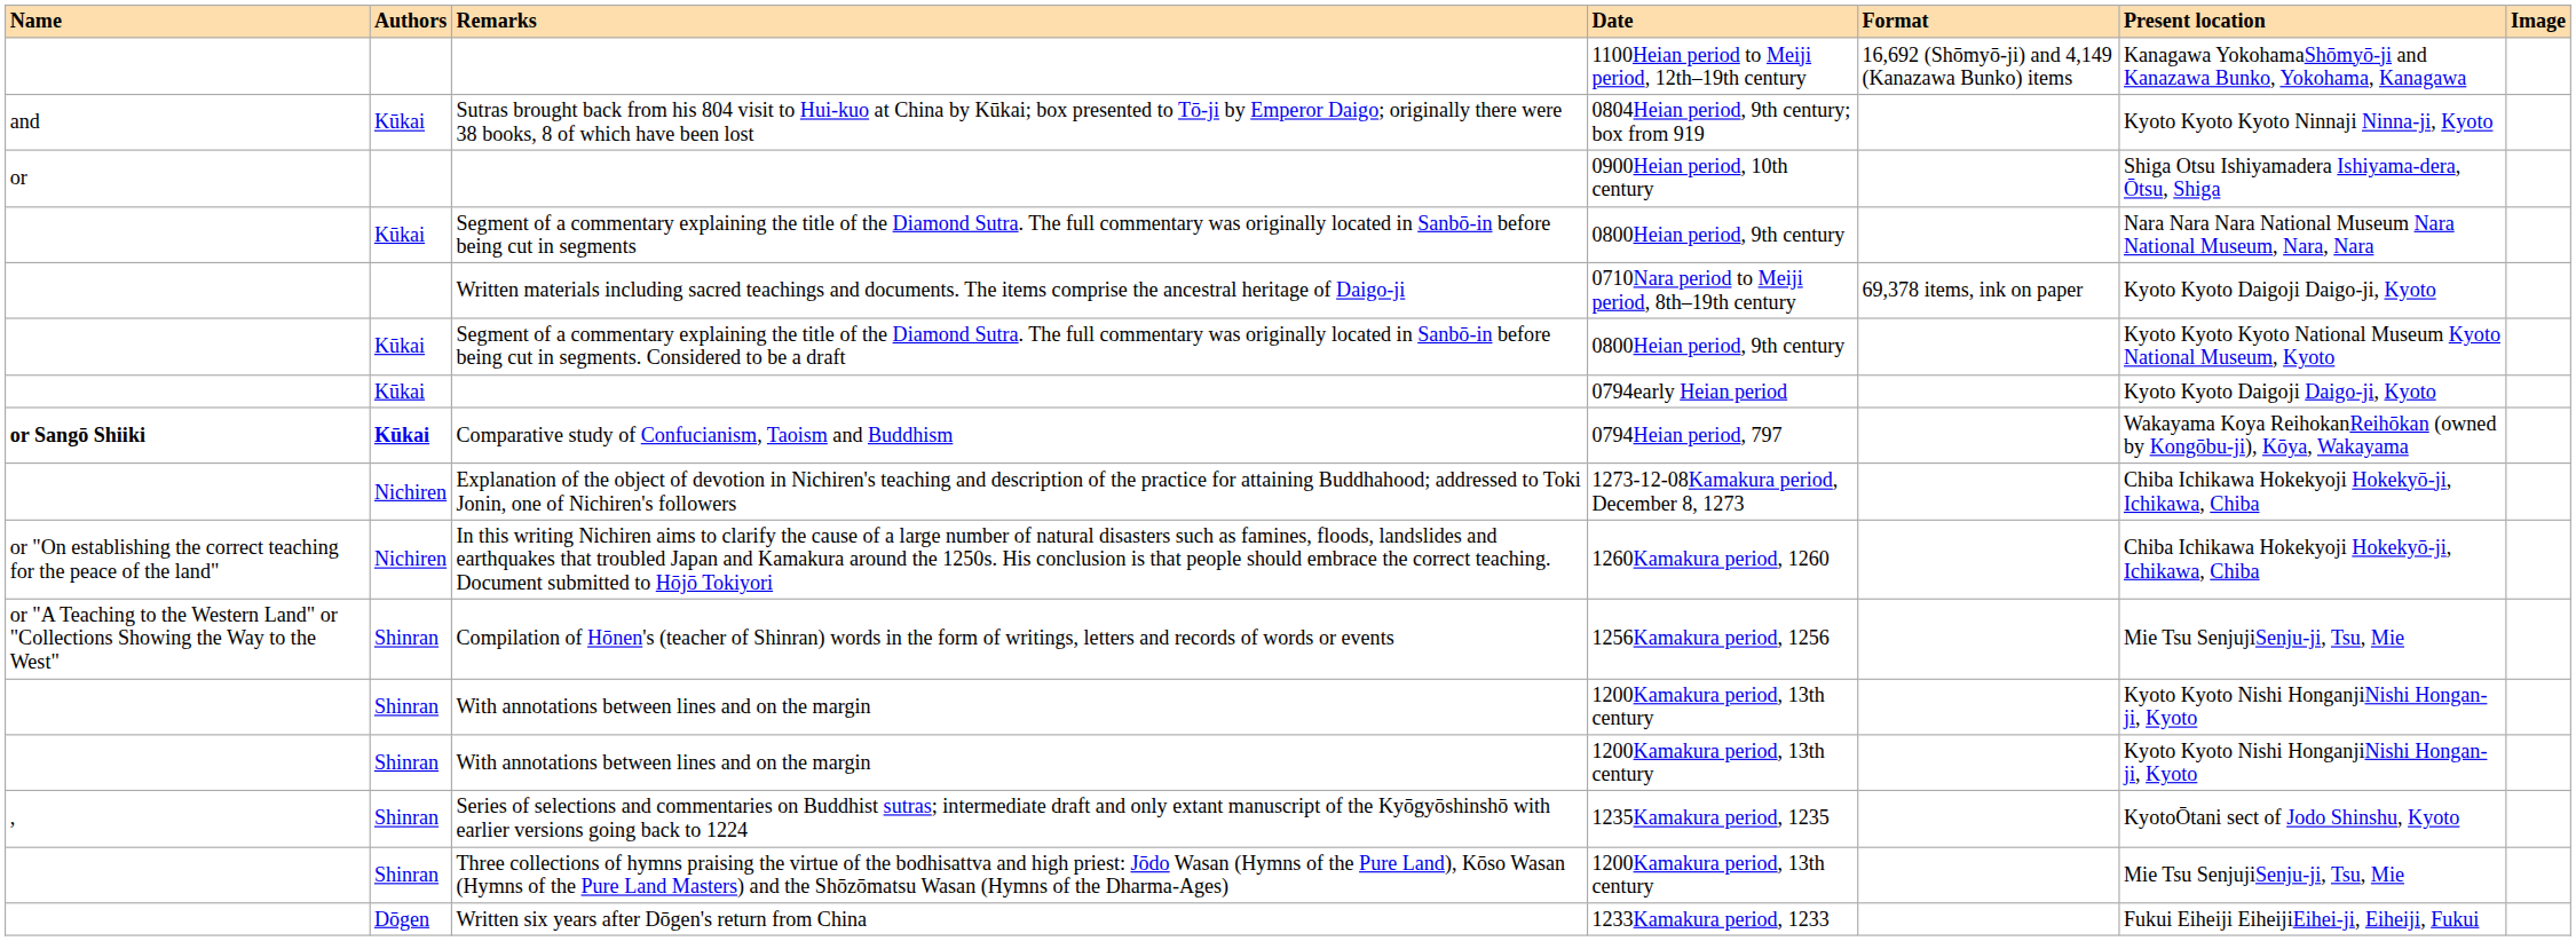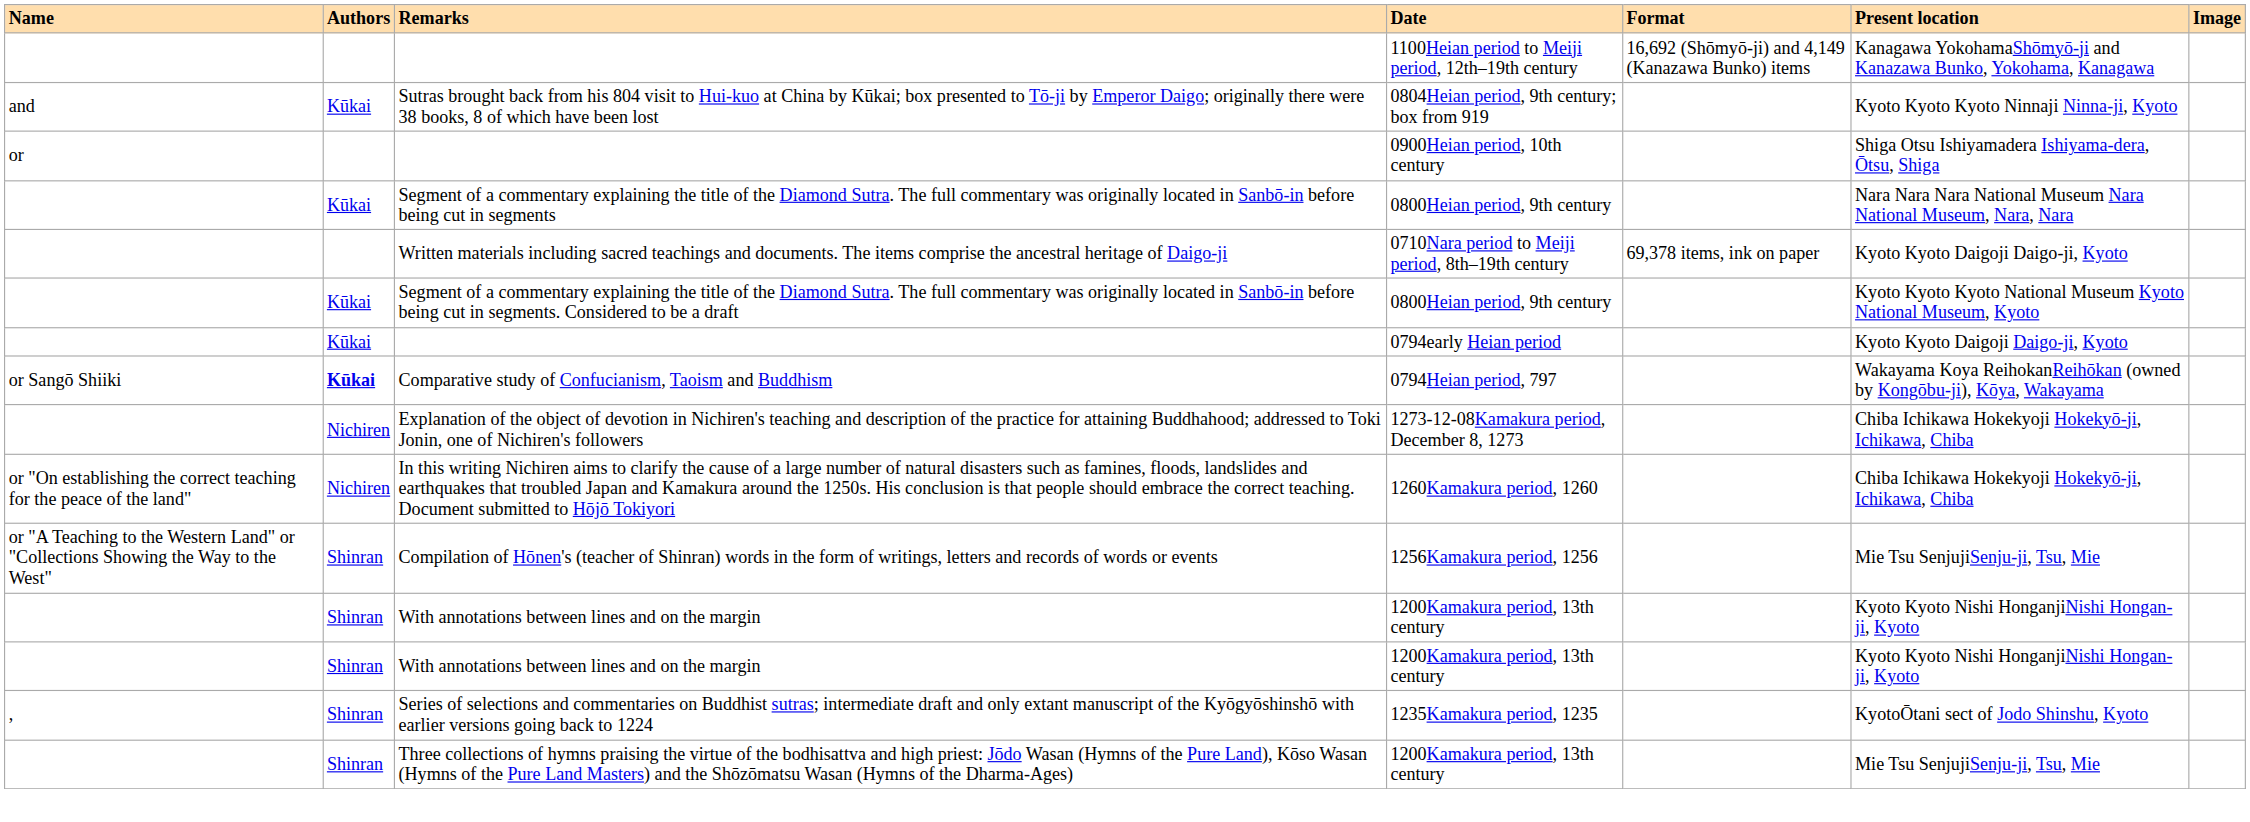 <table class="wikitable sortable" style="width:100%; background:#fff;">
 <tr>
 <th style="text-align:left; background:#ffdead;">Name</th>
 <th style="text-align:left; background:#ffdead;">Authors</th>
 <th style="text-align:left; background:#ffdead;" class="unsortable">Remarks</th>
 <th style="text-align:left; background:#ffdead;">Date</th>
 <th style="text-align:left; background:#ffdead;">Format</th>
 <th style="text-align:left; background:#ffdead;">Present location</th>
 <th style="text-align:left; background:#ffdead;" class="unsortable">Image</th>
 </tr>
 <tr>
 <td></td>
 <td></td>
 <td></td>
 <td><span>1100</span><a href='#'>Heian period</a> to <a href='#'>Meiji period</a>, 12th–19th century</td>
 <td>16,692 (Shōmyō-ji) and 4,149 (Kanazawa Bunko) items</td>
 <td><span>Kanagawa Yokohama</span><a href='#'>Shōmyō-ji</a> and <a href='#'>Kanazawa Bunko</a>, <a href='#'>Yokohama</a>, <a href='#'>Kanagawa</a></td>
 <td></td>
 </tr>
 <tr>
 <td> and </td>
 <td><a href='#'>Kūkai</a></td>
 <td>Sutras brought back from his 804 visit to <a href='#'>Hui-kuo</a> at China by Kūkai; box presented to <a href='#'>Tō-ji</a> by <a href='#'>Emperor Daigo</a>; originally there were 38 books, 8 of which have been lost</td>
 <td><span>0804</span><a href='#'>Heian period</a>, 9th century; box from 919</td>
 <td></td>
 <td><span>Kyoto Kyoto Kyoto Ninnaji</span> <a href='#'>Ninna-ji</a>, <a href='#'>Kyoto</a></td>
 <td></td>
 </tr>
 <tr>
 <td> or </td>
 <td></td>
 <td></td>
 <td><span>0900</span><a href='#'>Heian period</a>, 10th century</td>
 <td></td>
 <td><span>Shiga Otsu Ishiyamadera</span> <a href='#'>Ishiyama-dera</a>, <a href='#'>Ōtsu</a>, <a href='#'>Shiga</a></td>
 <td></td>
 </tr>
 <tr>
 <td></td>
 <td><a href='#'>Kūkai</a></td>
 <td>Segment of a commentary explaining the title of the <a href='#'>Diamond Sutra</a>. The full commentary was originally located in <a href='#'>Sanbō-in</a> before being cut in segments</td>
 <td><span>0800</span><a href='#'>Heian period</a>, 9th century</td>
 <td></td>
 <td><span>Nara Nara Nara National Museum</span> <a href='#'>Nara National Museum</a>, <a href='#'>Nara</a>, <a href='#'>Nara</a></td>
 <td></td>
 </tr>
 <tr>
 <td></td>
 <td></td>
 <td>Written materials including sacred teachings and documents. The items comprise the ancestral heritage of <a href='#'>Daigo-ji</a></td>
 <td><span>0710</span><a href='#'>Nara period</a> to <a href='#'>Meiji period</a>, 8th–19th century</td>
 <td>69,378 items, ink on paper</td>
 <td><span>Kyoto Kyoto Daigoji</span> Daigo-ji, <a href='#'>Kyoto</a></td>
 <td></td>
 </tr>
 <tr>
 <td></td>
 <td><a href='#'>Kūkai</a></td>
 <td>Segment of a commentary explaining the title of the <a href='#'>Diamond Sutra</a>. The full commentary was originally located in <a href='#'>Sanbō-in</a> before being cut in segments. Considered to be a draft</td>
 <td><span>0800</span><a href='#'>Heian period</a>, 9th century</td>
 <td></td>
 <td><span>Kyoto Kyoto Kyoto National Museum</span> <a href='#'>Kyoto National Museum</a>, <a href='#'>Kyoto</a></td>
 <td></td>
 </tr>
 <tr>
 <td></td>
 <td><a href='#'>Kūkai</a></td>
 <td></td>
 <td><span>0794</span>early <a href='#'>Heian period</a></td>
 <td></td>
 <td><span>Kyoto Kyoto Daigoji</span> <a href='#'>Daigo-ji</a>, <a href='#'>Kyoto</a></td>
 <td></td>
 </tr>
 <tr>
-<td><strong> or Sangō Shiiki</strong></td>
+<td> or Sangō Shiiki</td>
 <td><strong><a href='#'>Kūkai</a></strong></td>
 <td>Comparative study of <a href='#'>Confucianism</a>, <a href='#'>Taoism</a> and <a href='#'>Buddhism</a></td>
 <td><span>0794</span><a href='#'>Heian period</a>, 797</td>
 <td></td>
 <td><span>Wakayama Koya Reihokan</span><a href='#'>Reihōkan</a> (owned by <a href='#'>Kongōbu-ji</a>), <a href='#'>Kōya</a>, <a href='#'>Wakayama</a></td>
 <td></td>
 </tr>
 <tr>
 <td></td>
 <td><a href='#'>Nichiren</a></td>
 <td>Explanation of the object of devotion in Nichiren's teaching and description of the practice for attaining Buddhahood; addressed to Toki Jonin, one of Nichiren's followers</td>
 <td><span>1273-12-08</span><a href='#'>Kamakura period</a>, December 8, 1273</td>
 <td></td>
 <td><span>Chiba Ichikawa Hokekyoji</span> <a href='#'>Hokekyō-ji</a>, <a href='#'>Ichikawa</a>, <a href='#'>Chiba</a></td>
 <td></td>
 </tr>
 <tr>
 <td> or "On establishing the correct teaching for the peace of the land"</td>
 <td><a href='#'>Nichiren</a></td>
 <td>In this writing Nichiren aims to clarify the cause of a large number of natural disasters such as famines, floods, landslides and earthquakes that troubled Japan and Kamakura around the 1250s. His conclusion is that people should embrace the correct teaching. Document submitted to <a href='#'>Hōjō Tokiyori</a></td>
 <td><span>1260</span><a href='#'>Kamakura period</a>, 1260</td>
 <td></td>
 <td><span>Chiba Ichikawa Hokekyoji</span> <a href='#'>Hokekyō-ji</a>, <a href='#'>Ichikawa</a>, <a href='#'>Chiba</a></td>
 <td></td>
 </tr>
 <tr>
 <td> or "A Teaching to the Western Land" or "Collections Showing the Way to the West"</td>
 <td><a href='#'>Shinran</a></td>
 <td>Compilation of <a href='#'>Hōnen</a>'s (teacher of Shinran) words in the form of writings, letters and records of words or events</td>
 <td><span>1256</span><a href='#'>Kamakura period</a>, 1256</td>
 <td></td>
 <td><span>Mie Tsu Senjuji</span><a href='#'>Senju-ji</a>, <a href='#'>Tsu</a>, <a href='#'>Mie</a></td>
 <td></td>
 </tr>
 <tr>
 <td></td>
 <td><a href='#'>Shinran</a></td>
 <td>With annotations between lines and on the margin</td>
 <td><span>1200</span><a href='#'>Kamakura period</a>, 13th century</td>
 <td></td>
 <td><span>Kyoto Kyoto Nishi Honganji</span><a href='#'>Nishi Hongan-ji</a>, <a href='#'>Kyoto</a></td>
 <td></td>
 </tr>
 <tr>
 <td></td>
 <td><a href='#'>Shinran</a></td>
 <td>With annotations between lines and on the margin</td>
 <td><span>1200</span><a href='#'>Kamakura period</a>, 13th century</td>
 <td></td>
 <td><span>Kyoto Kyoto Nishi Honganji</span><a href='#'>Nishi Hongan-ji</a>, <a href='#'>Kyoto</a></td>
 <td></td>
 </tr>
 <tr>
 <td>, </td>
 <td><a href='#'>Shinran</a></td>
 <td>Series of selections and commentaries on Buddhist <a href='#'>sutras</a>; intermediate draft and only extant manuscript of the Kyōgyōshinshō with earlier versions going back to 1224</td>
 <td><span>1235</span><a href='#'>Kamakura period</a>, 1235</td>
 <td></td>
 <td><span>Kyoto</span>Ōtani sect of <a href='#'>Jodo Shinshu</a>, <a href='#'>Kyoto</a></td>
 <td></td>
 </tr>
 <tr>
 <td></td>
 <td><a href='#'>Shinran</a></td>
 <td>Three collections of hymns praising the virtue of the bodhisattva and high priest: <a href='#'>Jōdo</a> Wasan (Hymns of the <a href='#'>Pure Land</a>), Kōso Wasan (Hymns of the <a href='#'>Pure Land Masters</a>) and the Shōzōmatsu Wasan (Hymns of the Dharma‐Ages)</td>
 <td><span>1200</span><a href='#'>Kamakura period</a>, 13th century</td>
 <td></td>
 <td><span>Mie Tsu Senjuji</span><a href='#'>Senju-ji</a>, <a href='#'>Tsu</a>, <a href='#'>Mie</a></td>
 <td></td>
 </tr>
-<tr>
-<td></td>
-<td><a href='#'>Dōgen</a></td>
-<td>Written six years after Dōgen's return from China</td>
-<td><span>1233</span><a href='#'>Kamakura period</a>, 1233</td>
-<td></td>
-<td><span>Fukui Eiheiji Eiheiji</span><a href='#'>Eihei-ji</a>, <a href='#'>Eiheiji</a>, <a href='#'>Fukui</a></td>
-<td></td>
-</tr>
 </table>
